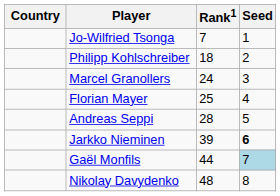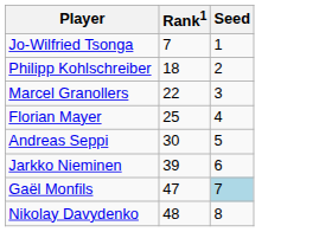 <table class="sortable wikitable">
 <tr>
-<th width="70">Country</th>
 <th width="155">Player</th>
 <th>Rank<sup>1</sup></th>
 <th>Seed</th>
 </tr>
 <tr>
-<td></td>
 <td><a href='#'>Jo-Wilfried Tsonga</a></td>
 <td>7</td>
 <td>1</td>
 </tr>
 <tr>
-<td></td>
 <td><a href='#'>Philipp Kohlschreiber</a></td>
 <td>18</td>
 <td>2</td>
 </tr>
 <tr>
-<td></td>
 <td><a href='#'>Marcel Granollers</a></td>
-<td>24</td>
+<td>22</td>
 <td>3</td>
 </tr>
 <tr>
-<td></td>
 <td><a href='#'>Florian Mayer</a></td>
 <td>25</td>
 <td>4</td>
 </tr>
 <tr>
-<td></td>
 <td><a href='#'>Andreas Seppi</a></td>
-<td>28</td>
+<td>30</td>
 <td>5</td>
 </tr>
 <tr>
-<td></td>
 <td><a href='#'>Jarkko Nieminen</a></td>
 <td>39</td>
-<td><strong>6</strong></td>
+<td>6</td>
 </tr>
 <tr>
-<td></td>
 <td><a href='#'>Gaël Monfils</a></td>
-<td>44</td>
+<td>47</td>
 <td style="background: lightblue;">7</td>
 </tr>
 <tr>
-<td></td>
 <td><a href='#'>Nikolay Davydenko</a></td>
 <td>48</td>
 <td>8</td>
 </tr>
 </table>
